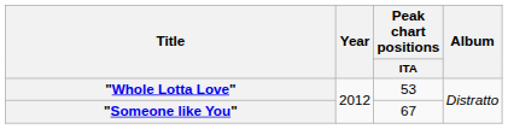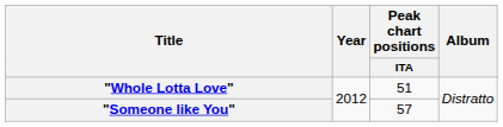 <table class="wikitable plainrowheaders" style="text-align:center;">
 <tr>
 <th scope="col" rowspan="2" style="width:23em;">Title</th>
 <th scope="col" rowspan="2" style="width:1em;">Year</th>
 <th scope="col">Peak chart positions</th>
 <th scope="col" rowspan="2">Album</th>
 </tr>
 <tr>
 <th scope="col" style="width:3em;font-size:85%;">ITA<br></th>
 </tr>
 <tr>
 <th scope="row">"<a href='#'>Whole Lotta Love</a>"</th>
 <td rowspan="2">2012</td>
-<td>53</td>
+<td>51</td>
 <td rowspan="2"><em>Distratto</em></td>
 </tr>
 <tr>
 <th scope="row">"<a href='#'>Someone like You</a>"</th>
-<td>67</td>
+<td>57</td>
 </tr>
 </table>
